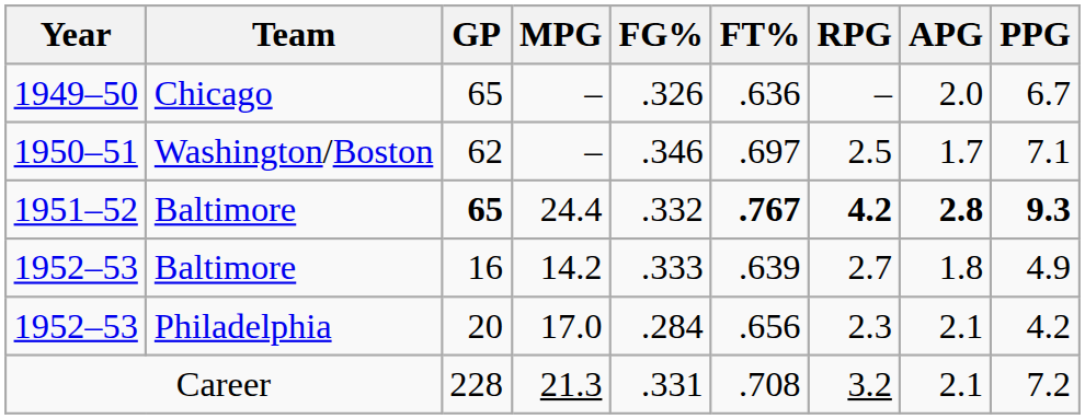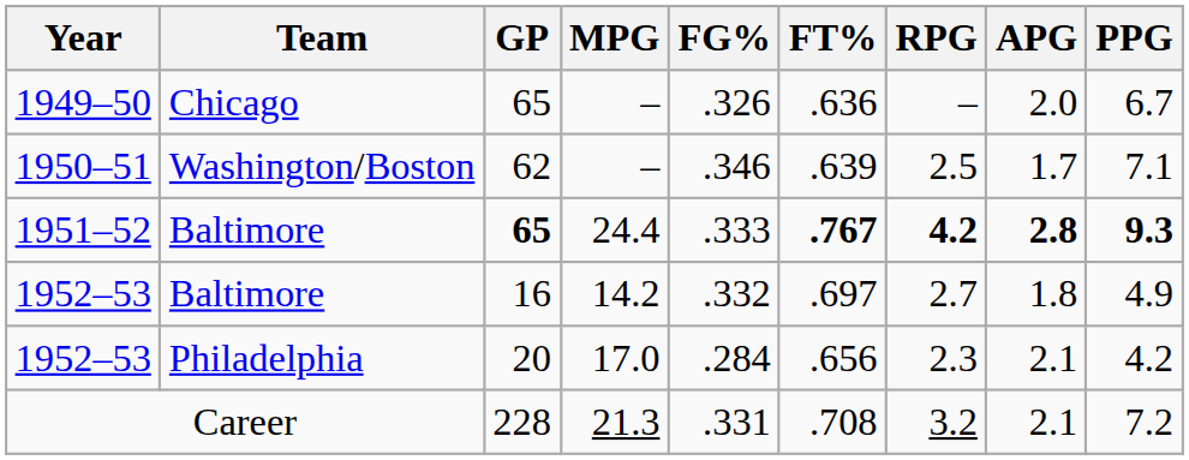 <table class="wikitable sortable" style="font-size:95%; text-align:right;">
 <tr>
 <th>Year</th>
 <th>Team</th>
 <th>GP</th>
 <th>MPG</th>
 <th>FG%</th>
 <th>FT%</th>
 <th>RPG</th>
 <th>APG</th>
 <th>PPG</th>
 </tr>
 <tr>
 <td style="text-align:left;"><a href='#'>1949–50</a></td>
 <td style="text-align:left;"><a href='#'>Chicago</a></td>
 <td>65</td>
 <td>–</td>
 <td>.326</td>
 <td>.636</td>
 <td>–</td>
 <td>2.0</td>
 <td>6.7</td>
 </tr>
 <tr>
 <td style="text-align:left;"><a href='#'>1950–51</a></td>
 <td style="text-align:left;"><a href='#'>Washington</a>/<a href='#'>Boston</a></td>
 <td>62</td>
 <td>–</td>
 <td>.346</td>
-<td>.697</td>
+<td>.639</td>
 <td>2.5</td>
 <td>1.7</td>
 <td>7.1</td>
 </tr>
 <tr>
 <td style="text-align:left;"><a href='#'>1951–52</a></td>
 <td style="text-align:left;"><a href='#'>Baltimore</a></td>
 <td><strong>65</strong></td>
 <td>24.4</td>
-<td>.332</td>
+<td>.333</td>
 <td><strong>.767</strong></td>
 <td><strong>4.2</strong></td>
 <td><strong>2.8</strong></td>
 <td><strong>9.3</strong></td>
 </tr>
 <tr>
 <td style="text-align:left;"><a href='#'>1952–53</a></td>
 <td style="text-align:left;"><a href='#'>Baltimore</a></td>
 <td>16</td>
 <td>14.2</td>
-<td>.333</td>
-<td>.639</td>
+<td>.332</td>
+<td>.697</td>
 <td>2.7</td>
 <td>1.8</td>
 <td>4.9</td>
 </tr>
 <tr>
 <td style="text-align:left;"><a href='#'>1952–53</a></td>
 <td style="text-align:left;"><a href='#'>Philadelphia</a></td>
 <td>20</td>
 <td>17.0</td>
 <td>.284</td>
 <td>.656</td>
 <td>2.3</td>
 <td>2.1</td>
 <td>4.2</td>
 </tr>
 <tr>
 <td colspan="2" style="text-align:center;">Career</td>
 <td>228</td>
 <td><u>21.3</u></td>
 <td>.331</td>
 <td>.708</td>
 <td><u>3.2</u></td>
 <td>2.1</td>
 <td>7.2</td>
 </tr>
 </table>
